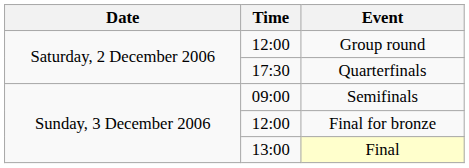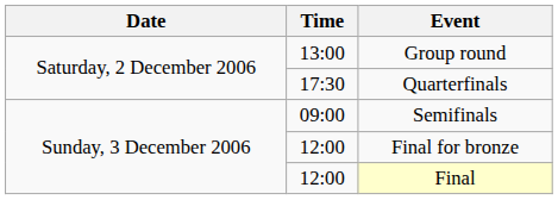 <table class = "wikitable" style="text-align:center;">
 <tr>
 <th width=220>Date</th>
 <th width=50>Time</th>
 <th width=150>Event</th>
 </tr>
 <tr>
 <td rowspan=2>Saturday, 2 December 2006</td>
-<td>12:00</td>
+<td>13:00</td>
 <td>Group round</td>
 </tr>
 <tr>
 <td>17:30</td>
 <td>Quarterfinals</td>
 </tr>
 <tr>
 <td rowspan=3>Sunday, 3 December 2006</td>
 <td>09:00</td>
 <td>Semifinals</td>
 </tr>
 <tr>
 <td>12:00</td>
 <td>Final for bronze</td>
 </tr>
 <tr>
-<td>13:00</td>
+<td>12:00</td>
 <td bgcolor=ffffcc>Final</td>
 </tr>
 </table>
